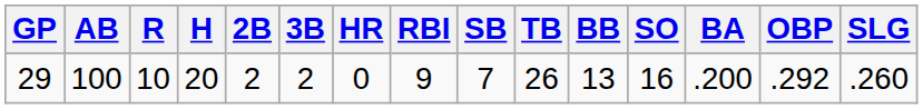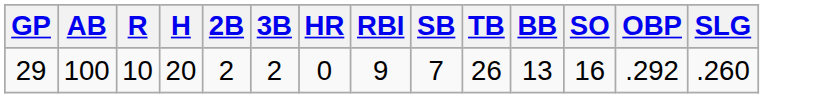 <table class="wikitable">
 <tr>
 <th><a href='#'>GP</a></th>
 <th><a href='#'>AB</a></th>
 <th><a href='#'>R</a></th>
 <th><a href='#'>H</a></th>
 <th><a href='#'>2B</a></th>
 <th><a href='#'>3B</a></th>
 <th><a href='#'>HR</a></th>
 <th><a href='#'>RBI</a></th>
 <th><a href='#'>SB</a></th>
 <th><a href='#'>TB</a></th>
 <th><a href='#'>BB</a></th>
 <th><a href='#'>SO</a></th>
-<th><a href='#'>BA</a></th>
 <th><a href='#'>OBP</a></th>
 <th><a href='#'>SLG</a></th>
 </tr>
 <tr align=center>
 <td>29</td>
 <td>100</td>
 <td>10</td>
 <td>20</td>
 <td>2</td>
 <td>2</td>
 <td>0</td>
 <td>9</td>
 <td>7</td>
 <td>26</td>
 <td>13</td>
 <td>16</td>
-<td>.200</td>
 <td>.292</td>
 <td>.260</td>
 </tr>
 </table>
